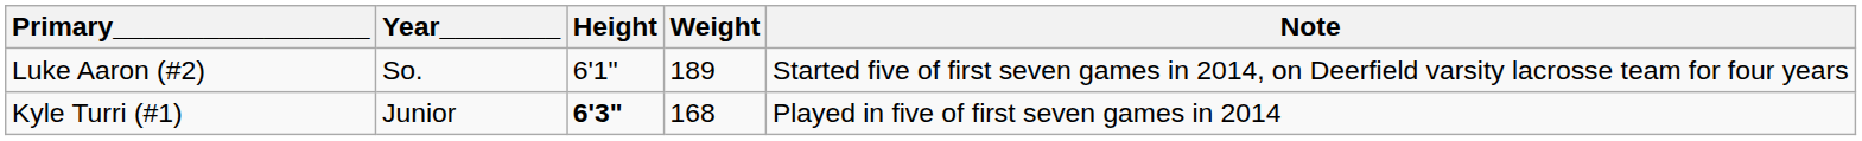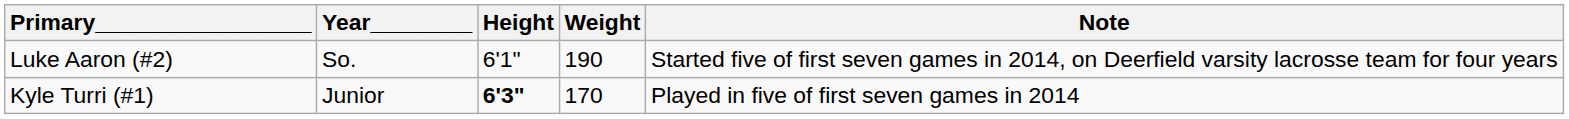 <table class="wikitable">
 <tr>
 <th>Primary_________________</th>
 <th>Year________</th>
 <th>Height</th>
 <th>Weight</th>
 <th>Note</th>
 </tr>
 <tr>
 <td>Luke Aaron (#2)</td>
 <td>So.</td>
 <td>6'1"</td>
-<td>189</td>
+<td>190</td>
 <td>Started five of first seven games in 2014, on Deerfield varsity lacrosse team for four years</td>
 </tr>
 <tr>
 <td>Kyle Turri (#1)</td>
 <td>Junior</td>
 <td><strong>6'3"</strong></td>
-<td>168</td>
+<td>170</td>
 <td>Played in five of first seven games in 2014</td>
 </tr>
 </table>
